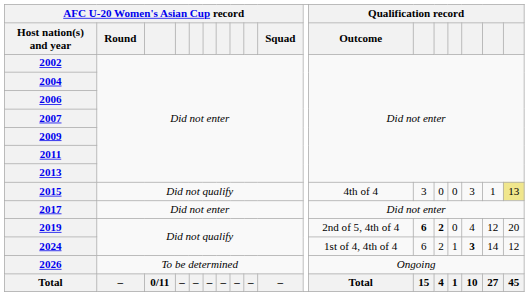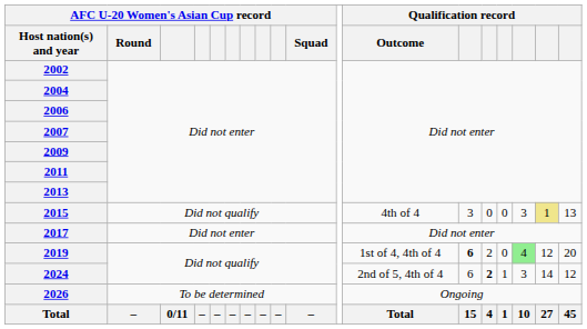 <table class="wikitable" style="font-size:90%; text-align:center;">
 <tr>
 <th colspan=10><a href='#'>AFC U-20 Women's Asian Cup</a> record</th>
 <th rowspan="15" style="width:1%;background:white"></th>
 <th colspan=7>Qualification record</th>
 </tr>
 <tr>
 <th scope="col">Host nation(s)<br>and year</th>
 <th scope="col">Round</th>
 <th scope="col"></th>
 <th scope="col"></th>
 <th scope="col"></th>
 <th scope="col"></th>
 <th scope="col"></th>
 <th scope="col"></th>
 <th scope="col"></th>
 <th scope="col">Squad</th>
 <th scope="col">Outcome</th>
 <th scope="col"></th>
 <th scope="col"></th>
 <th scope="col"></th>
 <th scope="col"></th>
 <th scope="col"></th>
 <th scope="col"></th>
 </tr>
 <tr>
 <th scope="row"> <a href='#'>2002</a></th>
 <td colspan="9" rowspan="7"><em>Did not enter</em></td>
 <td colspan="7" rowspan="7"><em>Did not enter</em></td>
 </tr>
 <tr>
 <th scope="row"> <a href='#'>2004</a></th>
 </tr>
 <tr>
 <th scope="row"> <a href='#'>2006</a></th>
 </tr>
 <tr>
 <th scope="row"> <a href='#'>2007</a></th>
 </tr>
 <tr>
 <th scope="row"> <a href='#'>2009</a></th>
 </tr>
 <tr>
 <th scope="row"> <a href='#'>2011</a></th>
 </tr>
 <tr>
 <th scope="row"> <a href='#'>2013</a></th>
 </tr>
 <tr>
 <th scope="row"> <a href='#'>2015</a></th>
 <td colspan="9"><em>Did not qualify</em></td>
 <td>4th of 4</td>
 <td>3</td>
 <td>0</td>
 <td>0</td>
 <td>3</td>
-<td>1</td>
-<td style="background: khaki;">13</td>
+<td style="background: khaki;">1</td>
+<td>13</td>
 </tr>
 <tr>
 <th scope="row"> <a href='#'>2017</a></th>
 <td colspan="9"><em>Did not enter</em></td>
 <td colspan="7"><em>Did not enter</em></td>
 </tr>
 <tr>
 <th scope="row"> <a href='#'>2019</a></th>
 <td colspan="9" rowspan="2"><em>Did not qualify</em></td>
-<td>2nd of 5, 4th of 4</td>
+<td>1st of 4, 4th of 4</td>
 <td><strong>6</strong></td>
-<td><strong>2</strong></td>
+<td>2</td>
 <td>0</td>
-<td>4</td>
+<td style="background: lightgreen;">4</td>
 <td>12</td>
 <td>20</td>
 </tr>
 <tr>
 <th> <a href='#'>2024</a></th>
-<td>1st of 4, 4th of 4</td>
+<td>2nd of 5, 4th of 4</td>
 <td>6</td>
-<td>2</td>
+<td><strong>2</strong></td>
 <td>1</td>
-<td><strong>3</strong></td>
+<td>3</td>
 <td>14</td>
 <td>12</td>
 </tr>
 <tr>
 <th scope="row"> <a href='#'>2026</a></th>
 <td colspan="9"><em>To be determined</em></td>
 <td colspan="7"><em>Ongoing</em></td>
 </tr>
 <tr>
 <th>Total</th>
 <th>–</th>
 <th>0/11</th>
 <th>–</th>
 <th>–</th>
 <th>–</th>
 <th>–</th>
 <th>–</th>
 <th>–</th>
 <th>–</th>
 <th>Total</th>
 <th>15</th>
 <th>4</th>
 <th>1</th>
 <th>10</th>
 <th>27</th>
 <th>45</th>
 </tr>
 </table>
